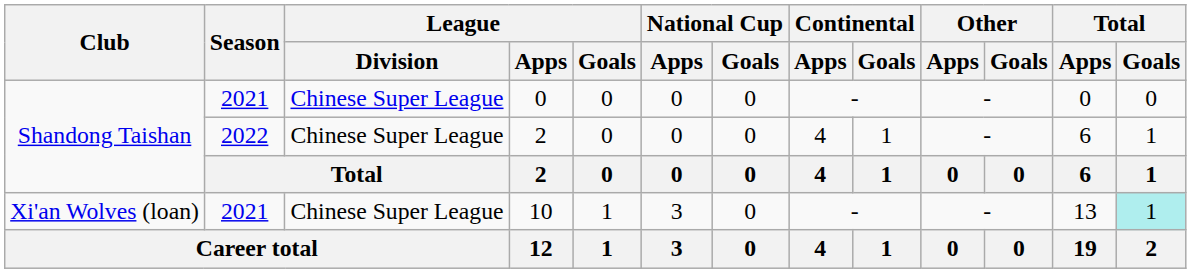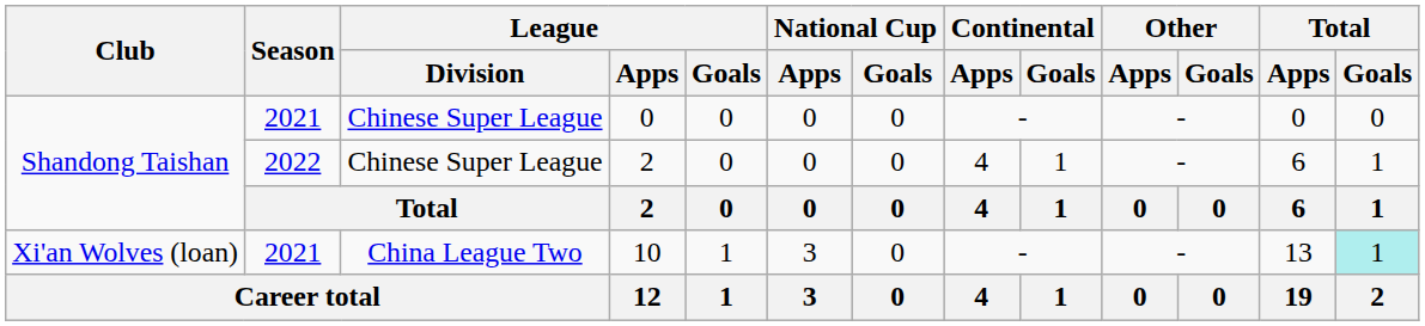 <table class="wikitable" style="text-align: center">
 <tr>
 <th rowspan="2">Club</th>
 <th rowspan="2">Season</th>
 <th colspan="3">League</th>
 <th colspan="2">National Cup</th>
 <th colspan="2">Continental</th>
 <th colspan="2">Other</th>
 <th colspan="2">Total</th>
 </tr>
 <tr>
 <th>Division</th>
 <th>Apps</th>
 <th>Goals</th>
 <th>Apps</th>
 <th>Goals</th>
 <th>Apps</th>
 <th>Goals</th>
 <th>Apps</th>
 <th>Goals</th>
 <th>Apps</th>
 <th>Goals</th>
 </tr>
 <tr>
 <td rowspan=3><a href='#'>Shandong Taishan</a></td>
 <td><a href='#'>2021</a></td>
 <td><a href='#'>Chinese Super League</a></td>
 <td>0</td>
 <td>0</td>
 <td>0</td>
 <td>0</td>
 <td colspan="2">-</td>
 <td colspan="2">-</td>
 <td>0</td>
 <td>0</td>
 </tr>
 <tr>
 <td><a href='#'>2022</a></td>
 <td>Chinese Super League</td>
 <td>2</td>
 <td>0</td>
 <td>0</td>
 <td>0</td>
 <td>4</td>
 <td>1</td>
 <td colspan="2">-</td>
 <td>6</td>
 <td>1</td>
 </tr>
 <tr>
 <th colspan=2>Total</th>
 <th>2</th>
 <th>0</th>
 <th>0</th>
 <th>0</th>
 <th>4</th>
 <th>1</th>
 <th>0</th>
 <th>0</th>
 <th>6</th>
 <th>1</th>
 </tr>
 <tr>
 <td><a href='#'>Xi'an Wolves</a> (loan)</td>
 <td><a href='#'>2021</a></td>
-<td>Chinese Super League</td>
+<td><a href='#'>China League Two</a></td>
 <td>10</td>
 <td>1</td>
 <td>3</td>
 <td>0</td>
 <td colspan="2">-</td>
 <td colspan="2">-</td>
 <td>13</td>
 <td style="background: paleturquoise;">1</td>
 </tr>
 <tr>
 <th colspan=3>Career total</th>
 <th>12</th>
 <th>1</th>
 <th>3</th>
 <th>0</th>
 <th>4</th>
 <th>1</th>
 <th>0</th>
 <th>0</th>
 <th>19</th>
 <th>2</th>
 </tr>
 </table>
